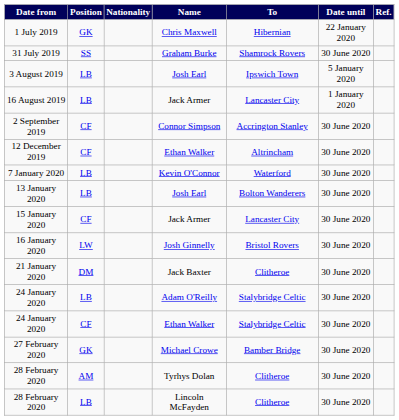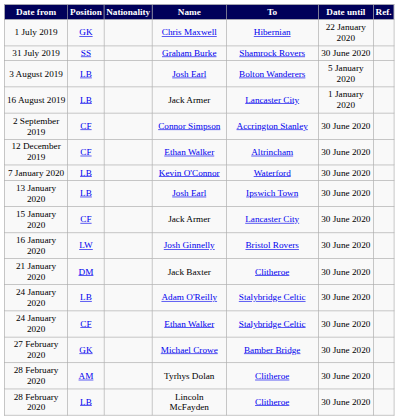 <table class="wikitable"  style="text-align:center; font-size:90%; ">
 <tr>
 <th style="background:#00005a; color:#FFFFFF; width:120px;">Date from</th>
 <th style="background:#00005a; color:#FFFFFF; width:50px;">Position</th>
 <th style="background:#00005a; color:#FFFFFF; width:50px;">Nationality</th>
 <th style="background:#00005a; color:#FFFFFF; width:150px;">Name</th>
 <th style="background:#00005a; color:#FFFFFF; width:200px;">To</th>
 <th style="background:#00005a; color:#FFFFFF; width:110px;">Date until</th>
 <th style="background:#00005a; color:#FFFFFF; width:25px;">Ref.</th>
 </tr>
 <tr>
 <td>1 July 2019</td>
 <td><a href='#'>GK</a></td>
 <td></td>
 <td><a href='#'>Chris Maxwell</a></td>
 <td> <a href='#'>Hibernian</a></td>
 <td>22 January 2020</td>
 <td></td>
 </tr>
 <tr>
 <td>31 July 2019</td>
 <td><a href='#'>SS</a></td>
 <td></td>
 <td><a href='#'>Graham Burke</a></td>
 <td> <a href='#'>Shamrock Rovers</a></td>
 <td>30 June 2020</td>
 <td></td>
 </tr>
 <tr>
 <td>3 August 2019</td>
 <td><a href='#'>LB</a></td>
 <td></td>
 <td><a href='#'>Josh Earl</a></td>
-<td> <a href='#'>Ipswich Town</a></td>
+<td> <a href='#'>Bolton Wanderers</a></td>
 <td>5 January 2020</td>
 <td></td>
 </tr>
 <tr>
 <td>16 August 2019</td>
 <td><a href='#'>LB</a></td>
 <td></td>
 <td>Jack Armer</td>
 <td> <a href='#'>Lancaster City</a></td>
 <td>1 January 2020</td>
 <td></td>
 </tr>
 <tr>
 <td>2 September 2019</td>
 <td><a href='#'>CF</a></td>
 <td></td>
 <td><a href='#'>Connor Simpson</a></td>
 <td> <a href='#'>Accrington Stanley</a></td>
 <td>30 June 2020</td>
 <td></td>
 </tr>
 <tr>
 <td>12 December 2019</td>
 <td><a href='#'>CF</a></td>
 <td></td>
 <td><a href='#'>Ethan Walker</a></td>
 <td> <a href='#'>Altrincham</a></td>
 <td>30 June 2020</td>
 <td></td>
 </tr>
 <tr>
 <td>7 January 2020</td>
 <td><a href='#'>LB</a></td>
 <td></td>
 <td><a href='#'>Kevin O'Connor</a></td>
 <td> <a href='#'>Waterford</a></td>
 <td>30 June 2020</td>
 <td></td>
 </tr>
 <tr>
 <td>13 January 2020</td>
 <td><a href='#'>LB</a></td>
 <td></td>
 <td><a href='#'>Josh Earl</a></td>
-<td> <a href='#'>Bolton Wanderers</a></td>
+<td> <a href='#'>Ipswich Town</a></td>
 <td>30 June 2020</td>
 <td></td>
 </tr>
 <tr>
 <td>15 January 2020</td>
 <td><a href='#'>CF</a></td>
 <td></td>
 <td>Jack Armer</td>
 <td> <a href='#'>Lancaster City</a></td>
 <td>30 June 2020</td>
 <td></td>
 </tr>
 <tr>
 <td>16 January 2020</td>
 <td><a href='#'>LW</a></td>
 <td></td>
 <td><a href='#'>Josh Ginnelly</a></td>
 <td> <a href='#'>Bristol Rovers</a></td>
 <td>30 June 2020</td>
 <td></td>
 </tr>
 <tr>
 <td>21 January 2020</td>
 <td><a href='#'>DM</a></td>
 <td></td>
 <td>Jack Baxter</td>
 <td> <a href='#'>Clitheroe</a></td>
 <td>30 June 2020</td>
 <td></td>
 </tr>
 <tr>
 <td>24 January 2020</td>
 <td><a href='#'>LB</a></td>
 <td></td>
 <td><a href='#'>Adam O'Reilly</a></td>
 <td> <a href='#'>Stalybridge Celtic</a></td>
 <td>30 June 2020</td>
 <td></td>
 </tr>
 <tr>
 <td>24 January 2020</td>
 <td><a href='#'>CF</a></td>
 <td></td>
 <td><a href='#'>Ethan Walker</a></td>
 <td> <a href='#'>Stalybridge Celtic</a></td>
 <td>30 June 2020</td>
 <td></td>
 </tr>
 <tr>
 <td>27 February 2020</td>
 <td><a href='#'>GK</a></td>
 <td></td>
 <td><a href='#'>Michael Crowe</a></td>
 <td> <a href='#'>Bamber Bridge</a></td>
 <td>30 June 2020</td>
 <td></td>
 </tr>
 <tr>
 <td>28 February 2020</td>
 <td><a href='#'>AM</a></td>
 <td></td>
 <td>Tyrhys Dolan</td>
 <td> <a href='#'>Clitheroe</a></td>
 <td>30 June 2020</td>
 <td></td>
 </tr>
 <tr>
 <td>28 February 2020</td>
 <td><a href='#'>LB</a></td>
 <td></td>
 <td>Lincoln McFayden</td>
 <td> <a href='#'>Clitheroe</a></td>
 <td>30 June 2020</td>
 <td></td>
 </tr>
 </table>
